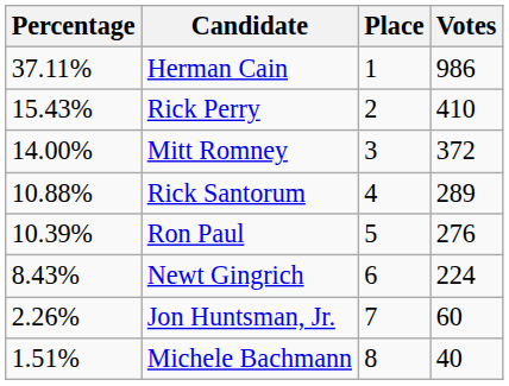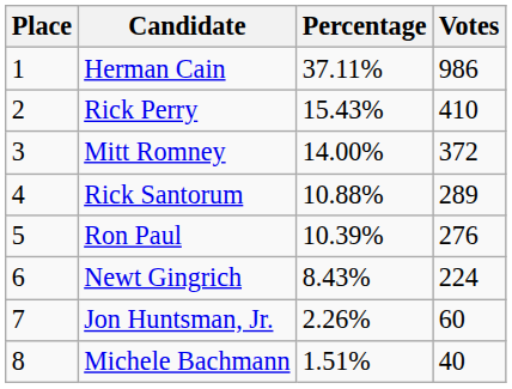 <table class="wikitable sortable">
 <tr>
+<th>Place</th>
+<th>Candidate</th>
 <th>Percentage</th>
-<th>Candidate</th>
-<th>Place</th>
 <th>Votes</th>
 </tr>
 <tr>
+<td>1</td>
+<td><a href='#'>Herman Cain</a></td>
 <td>37.11%</td>
-<td><a href='#'>Herman Cain</a></td>
-<td>1</td>
 <td>986</td>
 </tr>
 <tr>
+<td>2</td>
+<td><a href='#'>Rick Perry</a></td>
 <td>15.43%</td>
-<td><a href='#'>Rick Perry</a></td>
-<td>2</td>
 <td>410</td>
 </tr>
 <tr>
+<td>3</td>
+<td><a href='#'>Mitt Romney</a></td>
 <td>14.00%</td>
-<td><a href='#'>Mitt Romney</a></td>
-<td>3</td>
 <td>372</td>
 </tr>
 <tr>
+<td>4</td>
+<td><a href='#'>Rick Santorum</a></td>
 <td>10.88%</td>
-<td><a href='#'>Rick Santorum</a></td>
-<td>4</td>
 <td>289</td>
 </tr>
 <tr>
+<td>5</td>
+<td><a href='#'>Ron Paul</a></td>
 <td>10.39%</td>
-<td><a href='#'>Ron Paul</a></td>
-<td>5</td>
 <td>276</td>
 </tr>
 <tr>
+<td>6</td>
+<td><a href='#'>Newt Gingrich</a></td>
 <td>8.43%</td>
-<td><a href='#'>Newt Gingrich</a></td>
-<td>6</td>
 <td>224</td>
 </tr>
 <tr>
+<td>7</td>
+<td><a href='#'>Jon Huntsman, Jr.</a></td>
 <td>2.26%</td>
-<td><a href='#'>Jon Huntsman, Jr.</a></td>
-<td>7</td>
 <td>60</td>
 </tr>
 <tr>
+<td>8</td>
+<td><a href='#'>Michele Bachmann</a></td>
 <td>1.51%</td>
-<td><a href='#'>Michele Bachmann</a></td>
-<td>8</td>
 <td>40</td>
 </tr>
 </table>
